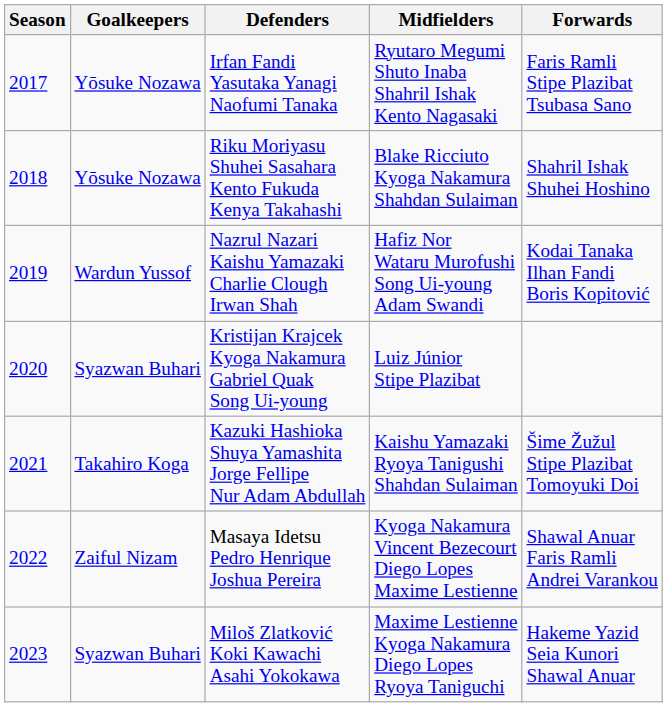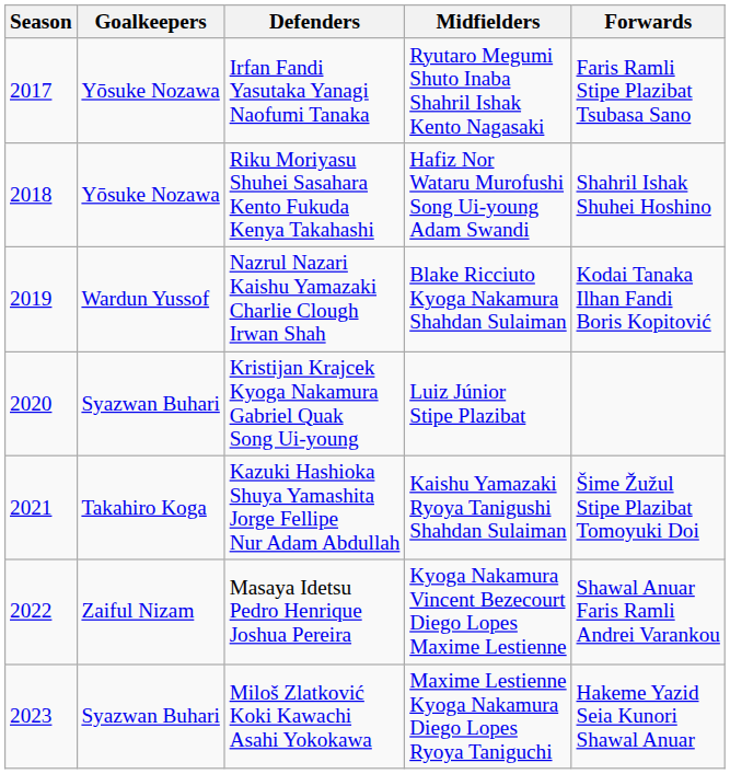 <table class="wikitable">
 <tr>
 <th>Season</th>
 <th><strong>Goalkeepers</strong></th>
 <th><strong>Defenders</strong></th>
 <th><strong>Midfielders</strong></th>
 <th><strong>Forwards</strong></th>
 </tr>
 <tr>
 <td><a href='#'>2017</a></td>
 <td> <a href='#'>Yōsuke Nozawa</a></td>
 <td> <a href='#'>Irfan Fandi</a><br> <a href='#'>Yasutaka Yanagi</a><br> <a href='#'>Naofumi Tanaka</a></td>
 <td> <a href='#'>Ryutaro Megumi</a><br> <a href='#'>Shuto Inaba</a><br> <a href='#'>Shahril Ishak</a><br> <a href='#'>Kento Nagasaki</a></td>
 <td> <a href='#'>Faris Ramli</a><br> <a href='#'>Stipe Plazibat</a><br> <a href='#'>Tsubasa Sano</a></td>
 </tr>
 <tr>
 <td><a href='#'>2018</a></td>
 <td> <a href='#'>Yōsuke Nozawa</a></td>
 <td> <a href='#'>Riku Moriyasu</a><br> <a href='#'>Shuhei Sasahara</a><br> <a href='#'>Kento Fukuda</a><br> <a href='#'>Kenya Takahashi</a></td>
-<td> <a href='#'>Blake Ricciuto</a><br> <a href='#'>Kyoga Nakamura</a><br> <a href='#'>Shahdan Sulaiman</a></td>
+<td> <a href='#'>Hafiz Nor</a><br> <a href='#'>Wataru Murofushi</a><br> <a href='#'>Song Ui-young</a><br> <a href='#'>Adam Swandi</a></td>
 <td> <a href='#'>Shahril Ishak</a><br> <a href='#'>Shuhei Hoshino</a></td>
 </tr>
 <tr>
 <td><a href='#'>2019</a></td>
 <td> <a href='#'>Wardun Yussof</a></td>
 <td> <a href='#'>Nazrul Nazari</a><br> <a href='#'>Kaishu Yamazaki</a><br> <a href='#'>Charlie Clough</a><br> <a href='#'>Irwan Shah</a></td>
-<td> <a href='#'>Hafiz Nor</a><br> <a href='#'>Wataru Murofushi</a><br> <a href='#'>Song Ui-young</a><br> <a href='#'>Adam Swandi</a></td>
+<td> <a href='#'>Blake Ricciuto</a><br> <a href='#'>Kyoga Nakamura</a><br> <a href='#'>Shahdan Sulaiman</a></td>
 <td> <a href='#'>Kodai Tanaka</a><br> <a href='#'>Ilhan Fandi</a><br> <a href='#'>Boris Kopitović</a></td>
 </tr>
 <tr>
 <td><a href='#'>2020</a></td>
 <td> <a href='#'>Syazwan Buhari</a></td>
 <td> <a href='#'>Kristijan Krajcek</a><br> <a href='#'>Kyoga Nakamura</a><br> <a href='#'>Gabriel Quak</a><br> <a href='#'>Song Ui-young</a></td>
 <td> <a href='#'>Luiz Júnior</a><br> <a href='#'>Stipe Plazibat</a></td>
 </tr>
 <tr>
 <td><a href='#'>2021</a></td>
 <td> <a href='#'>Takahiro Koga</a></td>
 <td> <a href='#'>Kazuki Hashioka</a><br> <a href='#'>Shuya Yamashita</a><br> <a href='#'>Jorge Fellipe</a><br> <a href='#'>Nur Adam Abdullah</a></td>
 <td> <a href='#'>Kaishu Yamazaki</a><br> <a href='#'>Ryoya Tanigushi</a><br> <a href='#'>Shahdan Sulaiman</a></td>
 <td> <a href='#'>Šime Žužul</a><br> <a href='#'>Stipe Plazibat</a><br> <a href='#'>Tomoyuki Doi</a></td>
 </tr>
 <tr>
 <td><a href='#'>2022</a></td>
 <td> <a href='#'>Zaiful Nizam</a></td>
 <td> Masaya Idetsu<br> <a href='#'>Pedro Henrique</a><br> <a href='#'>Joshua Pereira</a></td>
 <td> <a href='#'>Kyoga Nakamura</a><br> <a href='#'>Vincent Bezecourt</a><br> <a href='#'>Diego Lopes</a><br> <a href='#'>Maxime Lestienne</a></td>
 <td> <a href='#'>Shawal Anuar</a><br> <a href='#'>Faris Ramli</a><br> <a href='#'>Andrei Varankou</a></td>
 </tr>
 <tr>
 <td><a href='#'>2023</a></td>
 <td> <a href='#'>Syazwan Buhari</a></td>
 <td> <a href='#'>Miloš Zlatković</a><br> <a href='#'>Koki Kawachi</a><br> <a href='#'>Asahi Yokokawa</a></td>
 <td> <a href='#'>Maxime Lestienne</a><br> <a href='#'>Kyoga Nakamura</a><br> <a href='#'>Diego Lopes</a><br> <a href='#'>Ryoya Taniguchi</a></td>
 <td> <a href='#'>Hakeme Yazid</a><br> <a href='#'>Seia Kunori</a><br> <a href='#'>Shawal Anuar</a></td>
 </tr>
 </table>
